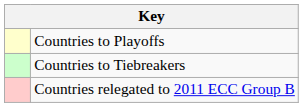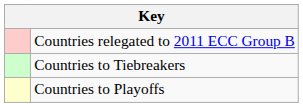 <table class="wikitable" style="text-align: center;">
 <tr>
 <th colspan=2>Key</th>
 </tr>
 <tr>
-<td style="background:#ffffcc; width:20px;"></td>
-<td align=left>Countries to Playoffs</td>
+<td style="background:#ffcccc; width:20px;"></td>
+<td align=left>Countries relegated to <a href='#'>2011 ECC Group B</a></td>
 </tr>
 <tr>
 <td style="background:#ccffcc; width:20px;"></td>
 <td align=left>Countries to Tiebreakers</td>
 </tr>
 <tr>
-<td style="background:#ffcccc; width:20px;"></td>
-<td align=left>Countries relegated to <a href='#'>2011 ECC Group B</a></td>
+<td style="background:#ffffcc; width:20px;"></td>
+<td align=left>Countries to Playoffs</td>
 </tr>
 </table>
